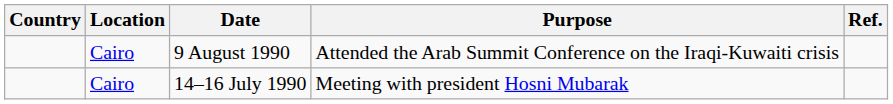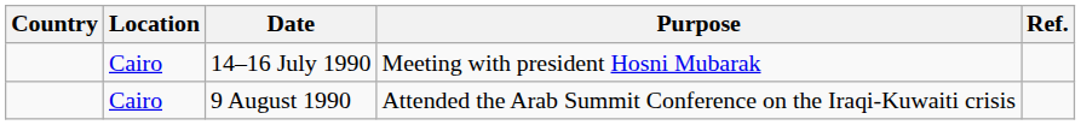 <table class="wikitable">
 <tr>
 <th>Country</th>
 <th>Location</th>
 <th>Date</th>
 <th>Purpose</th>
 <th>Ref.</th>
 </tr>
 <tr>
 <td></td>
 <td><a href='#'>Cairo</a></td>
-<td>9 August 1990</td>
-<td>Attended the Arab Summit Conference on the Iraqi-Kuwaiti crisis</td>
+<td>14–16 July 1990</td>
+<td>Meeting with president <a href='#'>Hosni Mubarak</a></td>
 <td></td>
 </tr>
 <tr>
 <td></td>
 <td><a href='#'>Cairo</a></td>
-<td>14–16 July 1990</td>
-<td>Meeting with president <a href='#'>Hosni Mubarak</a></td>
+<td>9 August 1990</td>
+<td>Attended the Arab Summit Conference on the Iraqi-Kuwaiti crisis</td>
 <td></td>
 </tr>
 </table>
